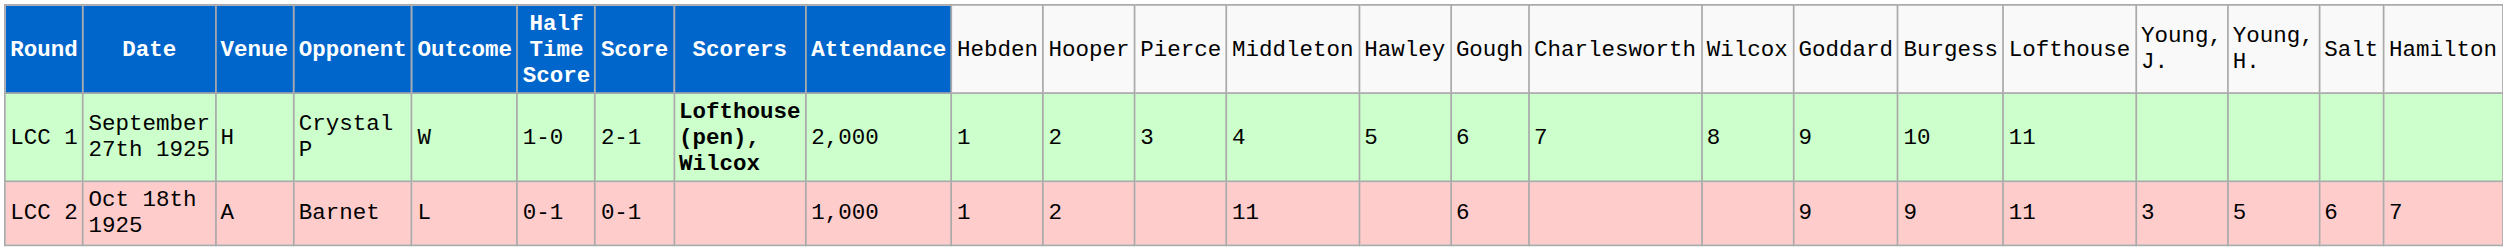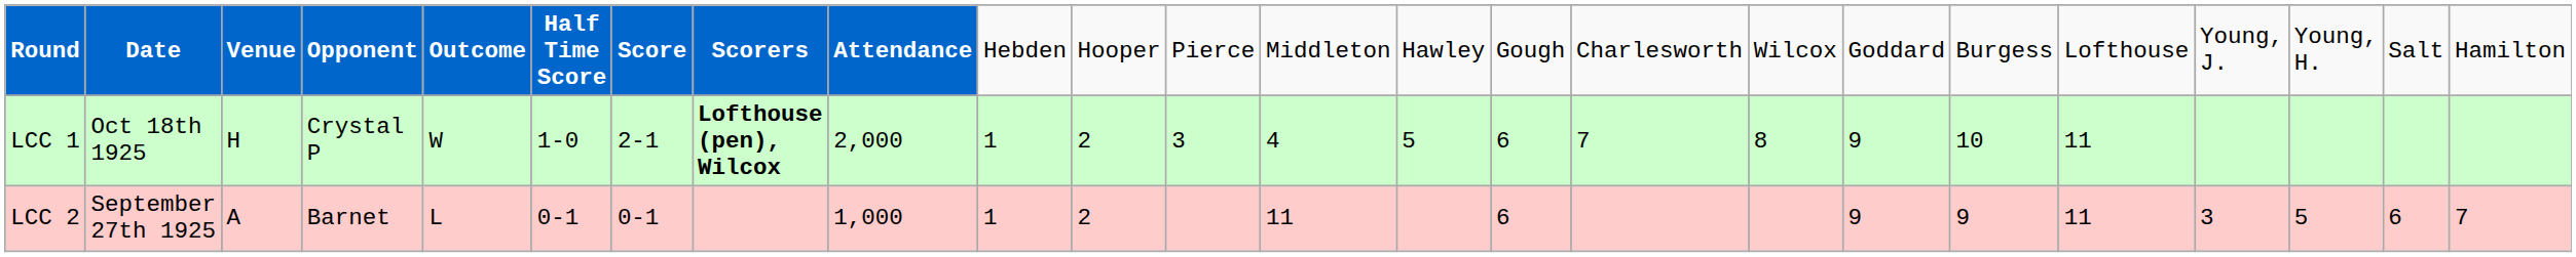 <table class="wikitable">
 <tr>
 <td style="background:#0066CC; color:#FFFFFF; text-align:center;"><strong>Round</strong></td>
 <td style="background:#0066CC; color:#FFFFFF; text-align:center;"><strong>Date</strong></td>
 <td style="background:#0066CC; color:#FFFFFF; text-align:center;"><strong>Venue</strong></td>
 <td style="background:#0066CC; color:#FFFFFF; text-align:center;"><strong>Opponent</strong></td>
 <td style="background:#0066CC; color:#FFFFFF; text-align:center;"><strong>Outcome</strong></td>
 <td style="background:#0066CC; color:#FFFFFF; text-align:center;"><strong>Half Time Score</strong></td>
 <td style="background:#0066CC; color:#FFFFFF; text-align:center;"><strong>Score</strong></td>
 <td style="background:#0066CC; color:#FFFFFF; text-align:center;"><strong>Scorers</strong></td>
 <td style="background:#0066CC; color:#FFFFFF; text-align:center;"><strong>Attendance</strong></td>
 <td>Hebden</td>
 <td>Hooper</td>
 <td>Pierce</td>
 <td>Middleton</td>
 <td>Hawley</td>
 <td>Gough</td>
 <td>Charlesworth</td>
 <td>Wilcox</td>
 <td>Goddard</td>
 <td>Burgess</td>
 <td>Lofthouse</td>
 <td>Young, J.</td>
 <td>Young, H.</td>
 <td>Salt</td>
 <td>Hamilton</td>
 </tr>
 <tr bgcolor="#CCFFCC">
 <td>LCC 1</td>
-<td>September 27th 1925</td>
+<td>Oct 18th 1925</td>
 <td>H</td>
 <td>Crystal P</td>
 <td>W</td>
 <td>1-0</td>
 <td>2-1</td>
 <td><strong>Lofthouse (pen), Wilcox</strong></td>
 <td>2,000</td>
 <td>1</td>
 <td>2</td>
 <td>3</td>
 <td>4</td>
 <td>5</td>
 <td>6</td>
 <td>7</td>
 <td>8</td>
 <td>9</td>
 <td>10</td>
 <td>11</td>
 <td></td>
 <td></td>
 <td></td>
 <td></td>
 </tr>
 <tr bgcolor="#FFCCCC">
 <td>LCC 2</td>
-<td>Oct 18th 1925</td>
+<td>September 27th 1925</td>
 <td>A</td>
 <td>Barnet</td>
 <td>L</td>
 <td>0-1</td>
 <td>0-1</td>
 <td></td>
 <td>1,000</td>
 <td>1</td>
 <td>2</td>
 <td></td>
 <td>11</td>
 <td></td>
 <td>6</td>
 <td></td>
 <td></td>
 <td>9</td>
 <td>9</td>
 <td>11</td>
 <td>3</td>
 <td>5</td>
 <td>6</td>
 <td>7</td>
 </tr>
 </table>
